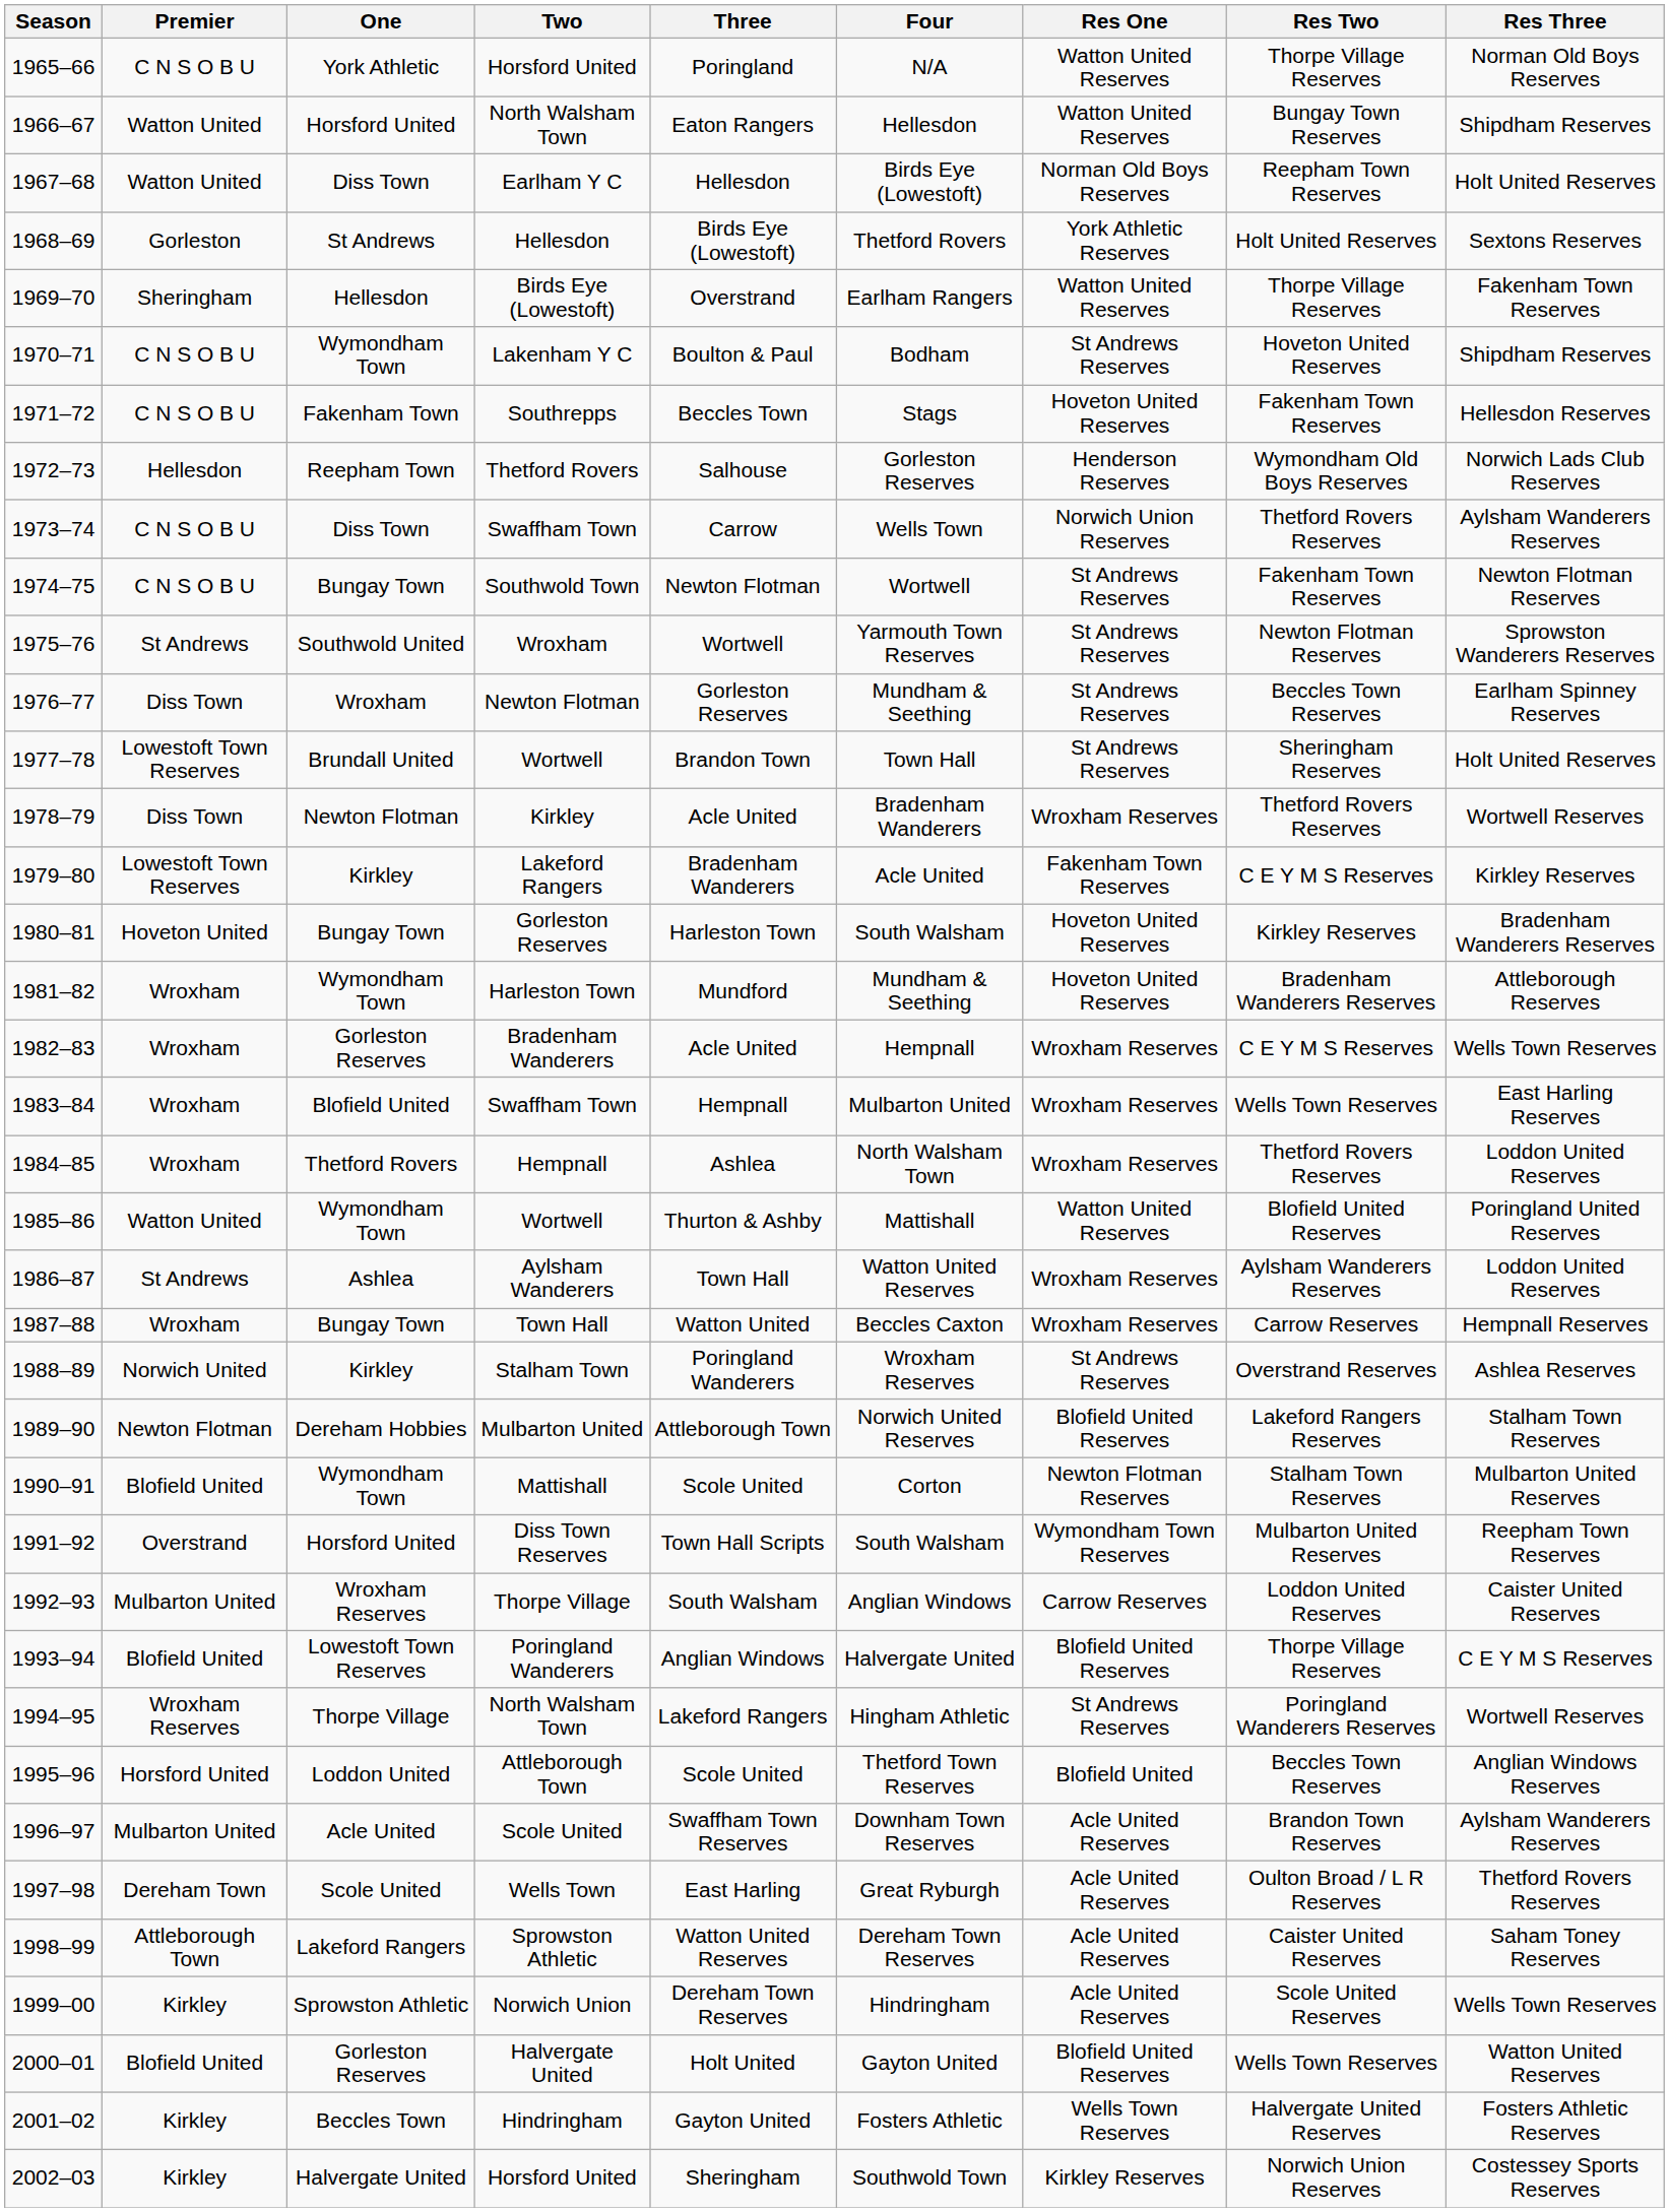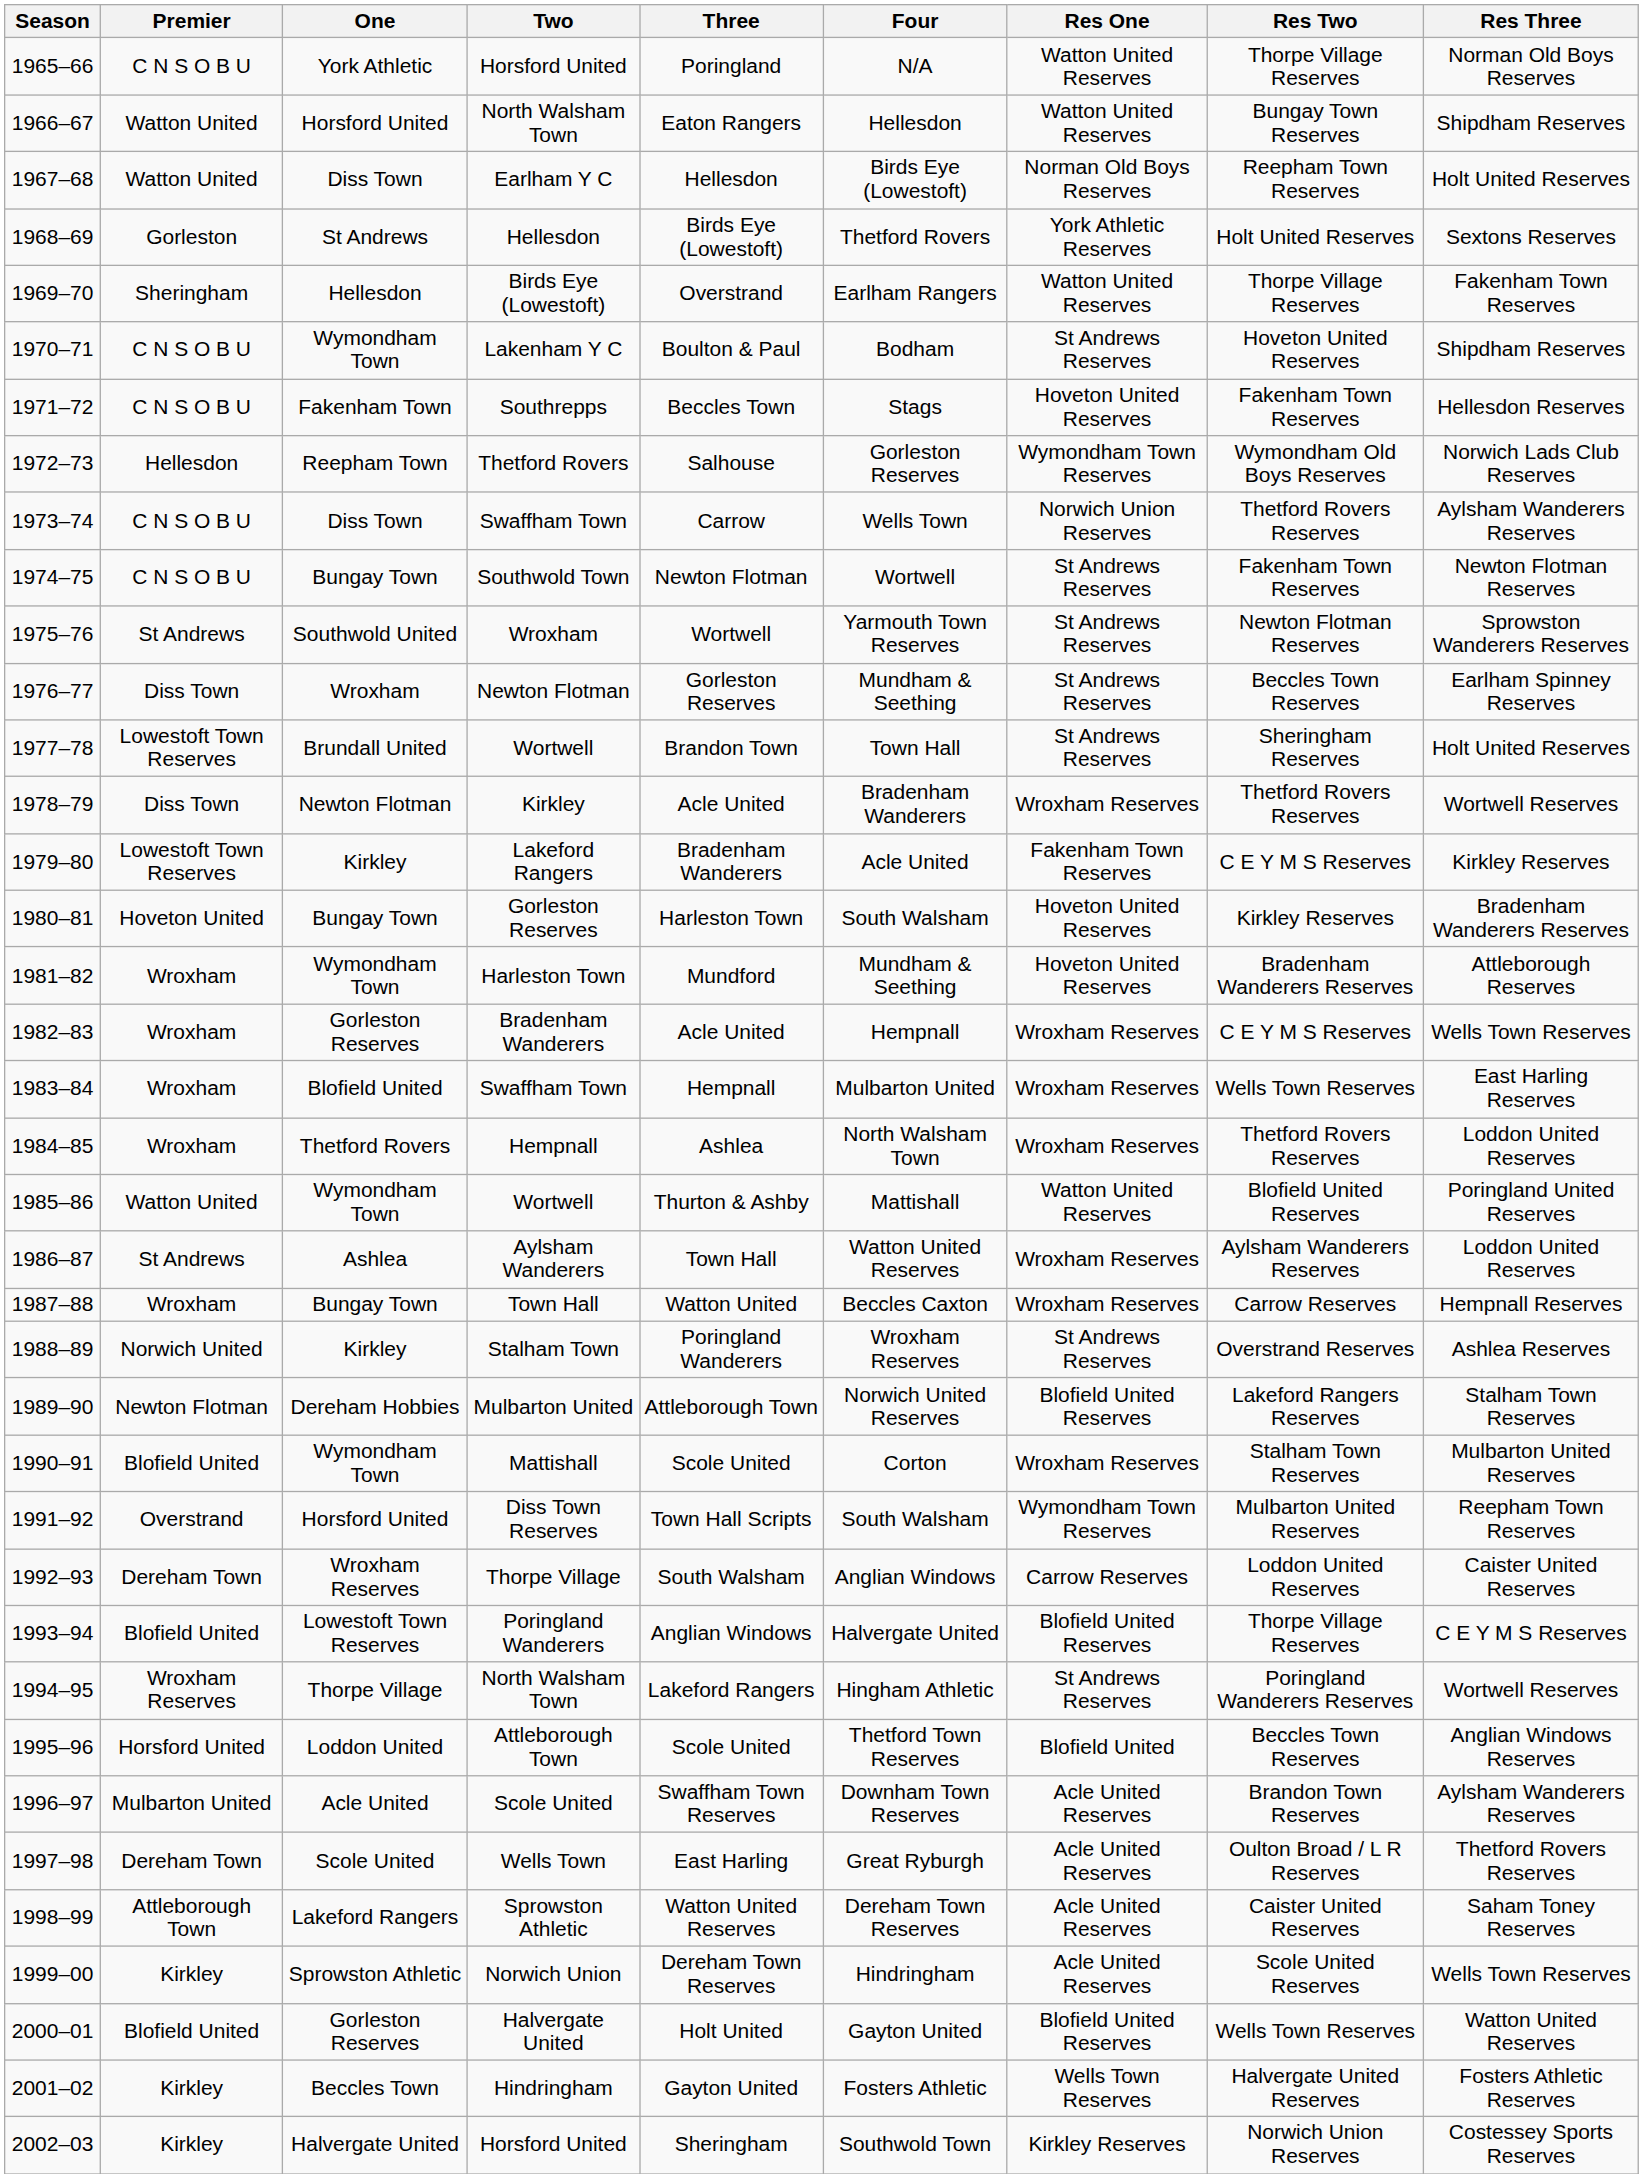 <table class="wikitable" style="text-align: center">
 <tr>
 <th> Season </th>
 <th>Premier</th>
 <th>One</th>
 <th>Two</th>
 <th>Three</th>
 <th>Four</th>
 <th>Res One</th>
 <th>Res Two</th>
 <th>Res Three</th>
 </tr>
 <tr>
 <td>1965–66</td>
 <td>C N S O B U</td>
 <td>York Athletic</td>
 <td>Horsford United</td>
 <td>Poringland</td>
 <td>N/A</td>
 <td>Watton United Reserves</td>
 <td>Thorpe Village Reserves</td>
 <td>Norman Old Boys Reserves</td>
 </tr>
 <tr>
 <td>1966–67</td>
 <td>Watton United</td>
 <td>Horsford United</td>
 <td>North Walsham Town</td>
 <td>Eaton Rangers</td>
 <td>Hellesdon</td>
 <td>Watton United Reserves</td>
 <td>Bungay Town Reserves</td>
 <td>Shipdham Reserves</td>
 </tr>
 <tr>
 <td>1967–68</td>
 <td>Watton United</td>
 <td>Diss Town</td>
 <td>Earlham Y C</td>
 <td>Hellesdon</td>
 <td>Birds Eye (Lowestoft)</td>
 <td>Norman Old Boys Reserves</td>
 <td>Reepham Town Reserves</td>
 <td>Holt United Reserves</td>
 </tr>
 <tr>
 <td>1968–69</td>
 <td>Gorleston</td>
 <td>St Andrews</td>
 <td>Hellesdon</td>
 <td>Birds Eye (Lowestoft)</td>
 <td>Thetford Rovers</td>
 <td>York Athletic Reserves</td>
 <td>Holt United Reserves</td>
 <td>Sextons Reserves</td>
 </tr>
 <tr>
 <td>1969–70</td>
 <td>Sheringham</td>
 <td>Hellesdon</td>
 <td>Birds Eye (Lowestoft)</td>
 <td>Overstrand</td>
 <td>Earlham Rangers</td>
 <td>Watton United Reserves</td>
 <td>Thorpe Village Reserves</td>
 <td>Fakenham Town Reserves</td>
 </tr>
 <tr>
 <td>1970–71</td>
 <td>C N S O B U</td>
 <td>Wymondham Town</td>
 <td>Lakenham Y C</td>
 <td>Boulton & Paul</td>
 <td>Bodham</td>
 <td>St Andrews Reserves</td>
 <td>Hoveton United Reserves</td>
 <td>Shipdham Reserves</td>
 </tr>
 <tr>
 <td>1971–72</td>
 <td>C N S O B U</td>
 <td>Fakenham Town</td>
 <td>Southrepps</td>
 <td>Beccles Town</td>
 <td>Stags</td>
 <td>Hoveton United Reserves</td>
 <td>Fakenham Town Reserves</td>
 <td>Hellesdon Reserves</td>
 </tr>
 <tr>
 <td>1972–73</td>
 <td>Hellesdon</td>
 <td>Reepham Town</td>
 <td>Thetford Rovers</td>
 <td>Salhouse</td>
 <td>Gorleston Reserves</td>
-<td>Henderson Reserves</td>
+<td>Wymondham Town Reserves</td>
 <td>Wymondham Old Boys Reserves</td>
 <td>Norwich Lads Club Reserves</td>
 </tr>
 <tr>
 <td>1973–74</td>
 <td>C N S O B U</td>
 <td>Diss Town</td>
 <td>Swaffham Town</td>
 <td>Carrow</td>
 <td>Wells Town</td>
 <td>Norwich Union Reserves</td>
 <td>Thetford Rovers Reserves</td>
 <td>Aylsham Wanderers Reserves</td>
 </tr>
 <tr>
 <td>1974–75</td>
 <td>C N S O B U</td>
 <td>Bungay Town</td>
 <td>Southwold Town</td>
 <td>Newton Flotman</td>
 <td>Wortwell</td>
 <td>St Andrews Reserves</td>
 <td>Fakenham Town Reserves</td>
 <td>Newton Flotman Reserves</td>
 </tr>
 <tr>
 <td>1975–76</td>
 <td>St Andrews</td>
 <td>Southwold United</td>
 <td>Wroxham</td>
 <td>Wortwell</td>
 <td>Yarmouth Town Reserves</td>
 <td>St Andrews Reserves</td>
 <td>Newton Flotman Reserves</td>
 <td>Sprowston Wanderers Reserves</td>
 </tr>
 <tr>
 <td>1976–77</td>
 <td>Diss Town</td>
 <td>Wroxham</td>
 <td>Newton Flotman</td>
 <td>Gorleston Reserves</td>
 <td>Mundham & Seething</td>
 <td>St Andrews Reserves</td>
 <td>Beccles Town Reserves</td>
 <td>Earlham Spinney Reserves</td>
 </tr>
 <tr>
 <td>1977–78</td>
 <td>Lowestoft Town Reserves</td>
 <td>Brundall United</td>
 <td>Wortwell</td>
 <td>Brandon Town</td>
 <td>Town Hall</td>
 <td>St Andrews Reserves</td>
 <td>Sheringham Reserves</td>
 <td>Holt United Reserves</td>
 </tr>
 <tr>
 <td>1978–79</td>
 <td>Diss Town</td>
 <td>Newton Flotman</td>
 <td>Kirkley</td>
 <td>Acle United</td>
 <td>Bradenham Wanderers</td>
 <td>Wroxham Reserves</td>
 <td>Thetford Rovers Reserves</td>
 <td>Wortwell Reserves</td>
 </tr>
 <tr>
 <td>1979–80</td>
 <td>Lowestoft Town Reserves</td>
 <td>Kirkley</td>
 <td>Lakeford Rangers</td>
 <td>Bradenham Wanderers</td>
 <td>Acle United</td>
 <td>Fakenham Town Reserves</td>
 <td>C E Y M S Reserves</td>
 <td>Kirkley Reserves</td>
 </tr>
 <tr>
 <td>1980–81</td>
 <td>Hoveton United</td>
 <td>Bungay Town</td>
 <td>Gorleston Reserves</td>
 <td>Harleston Town</td>
 <td>South Walsham</td>
 <td>Hoveton United Reserves</td>
 <td>Kirkley Reserves</td>
 <td>Bradenham Wanderers Reserves</td>
 </tr>
 <tr>
 <td>1981–82</td>
 <td>Wroxham</td>
 <td>Wymondham Town</td>
 <td>Harleston Town</td>
 <td>Mundford</td>
 <td>Mundham & Seething</td>
 <td>Hoveton United Reserves</td>
 <td>Bradenham Wanderers Reserves</td>
 <td>Attleborough Reserves</td>
 </tr>
 <tr>
 <td>1982–83</td>
 <td>Wroxham</td>
 <td>Gorleston Reserves</td>
 <td>Bradenham Wanderers</td>
 <td>Acle United</td>
 <td>Hempnall</td>
 <td>Wroxham Reserves</td>
 <td>C E Y M S Reserves</td>
 <td>Wells Town Reserves</td>
 </tr>
 <tr>
 <td>1983–84</td>
 <td>Wroxham</td>
 <td>Blofield United</td>
 <td>Swaffham Town</td>
 <td>Hempnall</td>
 <td>Mulbarton United</td>
 <td>Wroxham Reserves</td>
 <td>Wells Town Reserves</td>
 <td>East Harling Reserves</td>
 </tr>
 <tr>
 <td>1984–85</td>
 <td>Wroxham</td>
 <td>Thetford Rovers</td>
 <td>Hempnall</td>
 <td>Ashlea</td>
 <td>North Walsham Town</td>
 <td>Wroxham Reserves</td>
 <td>Thetford Rovers Reserves</td>
 <td>Loddon United Reserves</td>
 </tr>
 <tr>
 <td>1985–86</td>
 <td>Watton United</td>
 <td>Wymondham Town</td>
 <td>Wortwell</td>
 <td>Thurton & Ashby</td>
 <td>Mattishall</td>
 <td>Watton United Reserves</td>
 <td>Blofield United Reserves</td>
 <td>Poringland United Reserves</td>
 </tr>
 <tr>
 <td>1986–87</td>
 <td>St Andrews</td>
 <td>Ashlea</td>
 <td>Aylsham Wanderers</td>
 <td>Town Hall</td>
 <td>Watton United Reserves</td>
 <td>Wroxham Reserves</td>
 <td>Aylsham Wanderers Reserves</td>
 <td>Loddon United Reserves</td>
 </tr>
 <tr>
 <td>1987–88</td>
 <td>Wroxham</td>
 <td>Bungay Town</td>
 <td>Town Hall</td>
 <td>Watton United</td>
 <td>Beccles Caxton</td>
 <td>Wroxham Reserves</td>
 <td>Carrow Reserves</td>
 <td>Hempnall Reserves</td>
 </tr>
 <tr>
 <td>1988–89</td>
 <td>Norwich United</td>
 <td>Kirkley</td>
 <td>Stalham Town</td>
 <td>Poringland Wanderers</td>
 <td>Wroxham Reserves</td>
 <td>St Andrews Reserves</td>
 <td>Overstrand Reserves</td>
 <td>Ashlea Reserves</td>
 </tr>
 <tr>
 <td>1989–90</td>
 <td>Newton Flotman</td>
 <td>Dereham Hobbies</td>
 <td>Mulbarton United</td>
 <td>Attleborough Town</td>
 <td>Norwich United Reserves</td>
 <td>Blofield United Reserves</td>
 <td>Lakeford Rangers Reserves</td>
 <td>Stalham Town Reserves</td>
 </tr>
 <tr>
 <td>1990–91</td>
 <td>Blofield United</td>
 <td>Wymondham Town</td>
 <td>Mattishall</td>
 <td>Scole United</td>
 <td>Corton</td>
-<td>Newton Flotman Reserves</td>
+<td>Wroxham Reserves</td>
 <td>Stalham Town Reserves</td>
 <td>Mulbarton United Reserves</td>
 </tr>
 <tr>
 <td>1991–92</td>
 <td>Overstrand</td>
 <td>Horsford United</td>
 <td>Diss Town Reserves</td>
 <td>Town Hall Scripts</td>
 <td>South Walsham</td>
 <td>Wymondham Town Reserves</td>
 <td>Mulbarton United Reserves</td>
 <td>Reepham Town Reserves</td>
 </tr>
 <tr>
 <td>1992–93</td>
-<td>Mulbarton United</td>
+<td>Dereham Town</td>
 <td>Wroxham Reserves</td>
 <td>Thorpe Village</td>
 <td>South Walsham</td>
 <td>Anglian Windows</td>
 <td>Carrow Reserves</td>
 <td>Loddon United Reserves</td>
 <td>Caister United Reserves</td>
 </tr>
 <tr>
 <td>1993–94</td>
 <td>Blofield United</td>
 <td>Lowestoft Town Reserves</td>
 <td>Poringland Wanderers</td>
 <td>Anglian Windows</td>
 <td>Halvergate United</td>
 <td>Blofield United Reserves</td>
 <td>Thorpe Village Reserves</td>
 <td>C E Y M S Reserves</td>
 </tr>
 <tr>
 <td>1994–95</td>
 <td>Wroxham Reserves</td>
 <td>Thorpe Village</td>
 <td>North Walsham Town</td>
 <td>Lakeford Rangers</td>
 <td>Hingham Athletic</td>
 <td>St Andrews Reserves</td>
 <td>Poringland Wanderers Reserves</td>
 <td>Wortwell Reserves</td>
 </tr>
 <tr>
 <td>1995–96</td>
 <td>Horsford United</td>
 <td>Loddon United</td>
 <td>Attleborough Town</td>
 <td>Scole United</td>
 <td>Thetford Town Reserves</td>
 <td>Blofield United</td>
 <td>Beccles Town Reserves</td>
 <td>Anglian Windows Reserves</td>
 </tr>
 <tr>
 <td>1996–97</td>
 <td>Mulbarton United</td>
 <td>Acle United</td>
 <td>Scole United</td>
 <td>Swaffham Town Reserves</td>
 <td>Downham Town Reserves</td>
 <td>Acle United Reserves</td>
 <td>Brandon Town Reserves</td>
 <td>Aylsham Wanderers Reserves</td>
 </tr>
 <tr>
 <td>1997–98</td>
 <td>Dereham Town</td>
 <td>Scole United</td>
 <td>Wells Town</td>
 <td>East Harling</td>
 <td>Great Ryburgh</td>
 <td>Acle United Reserves</td>
 <td>Oulton Broad / L R Reserves</td>
 <td>Thetford Rovers Reserves</td>
 </tr>
 <tr>
 <td>1998–99</td>
 <td>Attleborough Town</td>
 <td>Lakeford Rangers</td>
 <td>Sprowston Athletic</td>
 <td>Watton United Reserves</td>
 <td>Dereham Town Reserves</td>
 <td>Acle United Reserves</td>
 <td>Caister United Reserves</td>
 <td>Saham Toney Reserves</td>
 </tr>
 <tr>
 <td>1999–00</td>
 <td>Kirkley</td>
 <td>Sprowston Athletic</td>
 <td>Norwich Union</td>
 <td>Dereham Town Reserves</td>
 <td>Hindringham</td>
 <td>Acle United Reserves</td>
 <td>Scole United Reserves</td>
 <td>Wells Town Reserves</td>
 </tr>
 <tr>
 <td>2000–01</td>
 <td>Blofield United</td>
 <td>Gorleston Reserves</td>
 <td>Halvergate United</td>
 <td>Holt United</td>
 <td>Gayton United</td>
 <td>Blofield United Reserves</td>
 <td>Wells Town Reserves</td>
 <td>Watton United Reserves</td>
 </tr>
 <tr>
 <td>2001–02</td>
 <td>Kirkley</td>
 <td>Beccles Town</td>
 <td>Hindringham</td>
 <td>Gayton United</td>
 <td>Fosters Athletic</td>
 <td>Wells Town Reserves</td>
 <td>Halvergate United Reserves</td>
 <td>Fosters Athletic Reserves</td>
 </tr>
 <tr>
 <td>2002–03</td>
 <td>Kirkley</td>
 <td>Halvergate United</td>
 <td>Horsford United</td>
 <td>Sheringham</td>
 <td>Southwold Town</td>
 <td>Kirkley Reserves</td>
 <td>Norwich Union Reserves</td>
 <td>Costessey Sports Reserves</td>
 </tr>
 </table>
